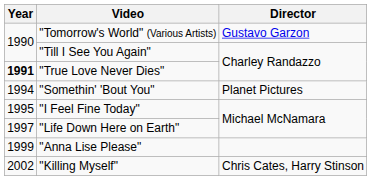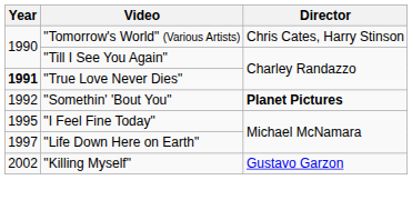 <table class="wikitable">
 <tr>
 <th>Year</th>
 <th>Video</th>
 <th>Director</th>
 </tr>
 <tr>
 <td rowspan="2">1990</td>
 <td>"Tomorrow's World" <small>(Various Artists)</small></td>
-<td><a href='#'>Gustavo Garzon</a></td>
+<td>Chris Cates, Harry Stinson</td>
 </tr>
 <tr>
 <td>"Till I See You Again"</td>
 <td rowspan="2">Charley Randazzo</td>
 </tr>
 <tr>
 <td><strong>1991</strong></td>
 <td>"True Love Never Dies"</td>
 </tr>
 <tr>
-<td>1994</td>
+<td>1992</td>
 <td>"Somethin' 'Bout You"</td>
-<td>Planet Pictures</td>
+<td><strong>Planet Pictures</strong></td>
 </tr>
 <tr>
 <td>1995</td>
 <td>"I Feel Fine Today"</td>
 <td rowspan="2">Michael McNamara</td>
 </tr>
 <tr>
 <td>1997</td>
 <td>"Life Down Here on Earth"</td>
 </tr>
 <tr>
-<td>1999</td>
-<td>"Anna Lise Please"</td>
-<td></td>
-</tr>
-<tr>
 <td>2002</td>
 <td>"Killing Myself"</td>
-<td>Chris Cates, Harry Stinson</td>
+<td><a href='#'>Gustavo Garzon</a></td>
 </tr>
 </table>
